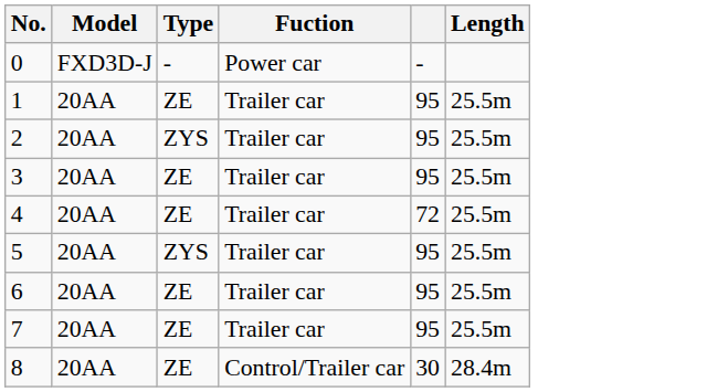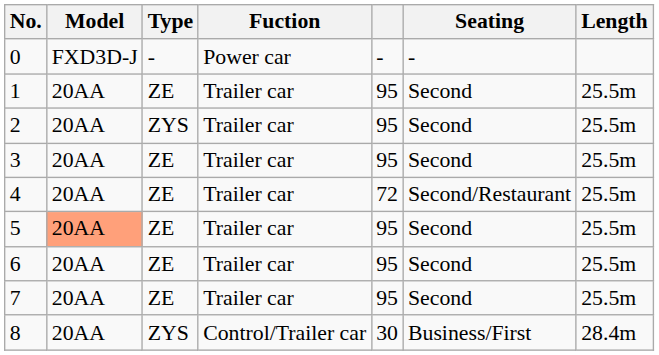 <table class="wikitable sortable">
 <tr>
 <th>No.</th>
 <th>Model</th>
 <th>Type</th>
 <th>Fuction</th>
 <th></th>
+<th>Seating</th>
 <th>Length</th>
 </tr>
 <tr>
 <td>0</td>
 <td>FXD3D-J</td>
 <td>-</td>
 <td>Power car</td>
+<td>-</td>
 <td>-</td>
 <td></td>
 </tr>
 <tr>
 <td>1</td>
 <td>20AA</td>
 <td>ZE</td>
 <td>Trailer car</td>
 <td>95</td>
+<td>Second</td>
 <td>25.5m</td>
 </tr>
 <tr>
 <td>2</td>
 <td>20AA</td>
 <td>ZYS</td>
 <td>Trailer car</td>
 <td>95</td>
+<td>Second</td>
 <td>25.5m</td>
 </tr>
 <tr>
 <td>3</td>
 <td>20AA</td>
 <td>ZE</td>
 <td>Trailer car</td>
 <td>95</td>
+<td>Second</td>
 <td>25.5m</td>
 </tr>
 <tr>
 <td>4</td>
 <td>20AA</td>
 <td>ZE</td>
 <td>Trailer car</td>
 <td>72</td>
+<td>Second/Restaurant</td>
 <td>25.5m</td>
 </tr>
 <tr>
 <td>5</td>
-<td>20AA</td>
-<td>ZYS</td>
+<td style="background: lightsalmon;">20AA</td>
+<td>ZE</td>
 <td>Trailer car</td>
 <td>95</td>
+<td>Second</td>
 <td>25.5m</td>
 </tr>
 <tr>
 <td>6</td>
 <td>20AA</td>
 <td>ZE</td>
 <td>Trailer car</td>
 <td>95</td>
+<td>Second</td>
 <td>25.5m</td>
 </tr>
 <tr>
 <td>7</td>
 <td>20AA</td>
 <td>ZE</td>
 <td>Trailer car</td>
 <td>95</td>
+<td>Second</td>
 <td>25.5m</td>
 </tr>
 <tr>
 <td>8</td>
 <td>20AA</td>
-<td>ZE</td>
+<td>ZYS</td>
 <td>Control/Trailer car</td>
 <td>30</td>
+<td>Business/First</td>
 <td>28.4m</td>
 </tr>
 </table>
